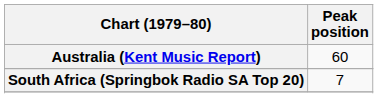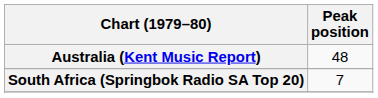 <table class="wikitable sortable plainrowheaders" style="text-align:center;">
 <tr>
 <th>Chart (1979–80)</th>
 <th>Peak<br>position</th>
 </tr>
 <tr>
 <th scope="row">Australia (<a href='#'>Kent Music Report</a>)</th>
-<td>60</td>
+<td>48</td>
 </tr>
 <tr>
 </tr>
 <tr>
 </tr>
 <tr>
 </tr>
 <tr>
 </tr>
 <tr>
 </tr>
 <tr>
 <th scope="row">South Africa (Springbok Radio SA Top 20)</th>
 <td align=center>7</td>
 </tr>
 <tr>
 </tr>
 <tr>
 </tr>
 <tr>
 </tr>
 </table>
